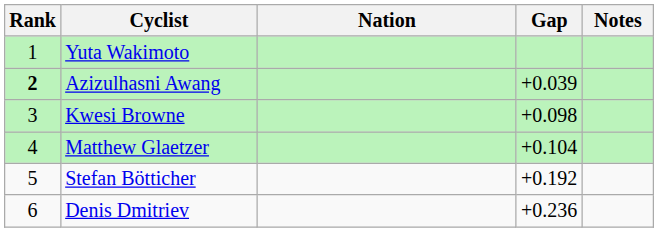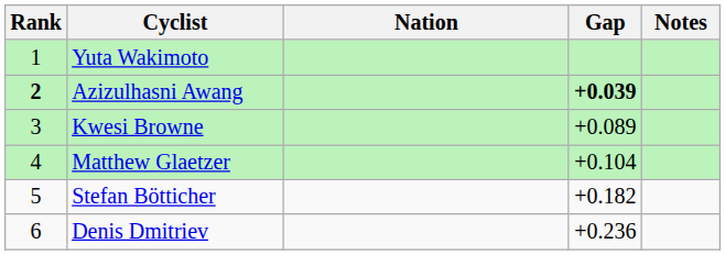 <table class="wikitable" style="text-align:center">
 <tr>
 <th width=30>Rank</th>
 <th width=150>Cyclist</th>
 <th width=200>Nation</th>
 <th width=30>Gap</th>
 <th width=50>Notes</th>
 </tr>
 <tr bgcolor=#bbf3bb>
 <td>1</td>
 <td align=left><a href='#'>Yuta Wakimoto</a></td>
 <td align=left></td>
 <td></td>
 <td></td>
 </tr>
 <tr bgcolor=#bbf3bb>
 <td><strong>2</strong></td>
 <td align=left><a href='#'>Azizulhasni Awang</a></td>
 <td align=left></td>
-<td>+0.039</td>
+<td><strong>+0.039</strong></td>
 <td></td>
 </tr>
 <tr bgcolor=#bbf3bb>
 <td>3</td>
 <td align=left><a href='#'>Kwesi Browne</a></td>
 <td align=left></td>
-<td>+0.098</td>
+<td>+0.089</td>
 <td></td>
 </tr>
 <tr bgcolor=#bbf3bb>
 <td>4</td>
 <td align=left><a href='#'>Matthew Glaetzer</a></td>
 <td align=left></td>
 <td>+0.104</td>
 <td></td>
 </tr>
 <tr>
 <td>5</td>
 <td align=left><a href='#'>Stefan Bötticher</a></td>
 <td align=left></td>
-<td>+0.192</td>
+<td>+0.182</td>
 <td></td>
 </tr>
 <tr>
 <td>6</td>
 <td align=left><a href='#'>Denis Dmitriev</a></td>
 <td align=left></td>
 <td>+0.236</td>
 <td></td>
 </tr>
 </table>
